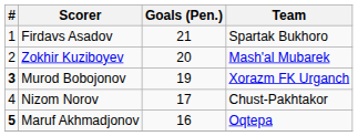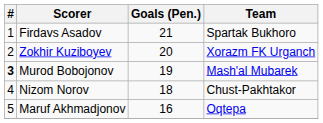 <table class="wikitable">
 <tr>
 <th>#</th>
 <th>Scorer</th>
 <th>Goals (Pen.)</th>
 <th>Team</th>
 </tr>
 <tr>
 <td>1</td>
 <td> Firdavs Asadov</td>
 <td align=center>21</td>
 <td>Spartak Bukhoro</td>
 </tr>
 <tr>
 <td>2</td>
 <td> <a href='#'>Zokhir Kuziboyev</a></td>
 <td align=center>20</td>
-<td><a href='#'>Mash'al Mubarek</a></td>
+<td><a href='#'>Xorazm FK Urganch</a></td>
 </tr>
 <tr>
 <td><strong>3</strong></td>
 <td> Murod Bobojonov</td>
 <td align=center>19</td>
-<td><a href='#'>Xorazm FK Urganch</a></td>
+<td><a href='#'>Mash'al Mubarek</a></td>
 </tr>
 <tr>
 <td>4</td>
 <td> Nizom Norov</td>
-<td align=center>17</td>
+<td align=center>18</td>
 <td>Chust-Pakhtakor</td>
 </tr>
 <tr>
-<td><strong>5</strong></td>
+<td>5</td>
 <td> Maruf Akhmadjonov</td>
 <td align=center>16</td>
 <td><a href='#'>Oqtepa</a></td>
 </tr>
 <tr>
 </tr>
 </table>
